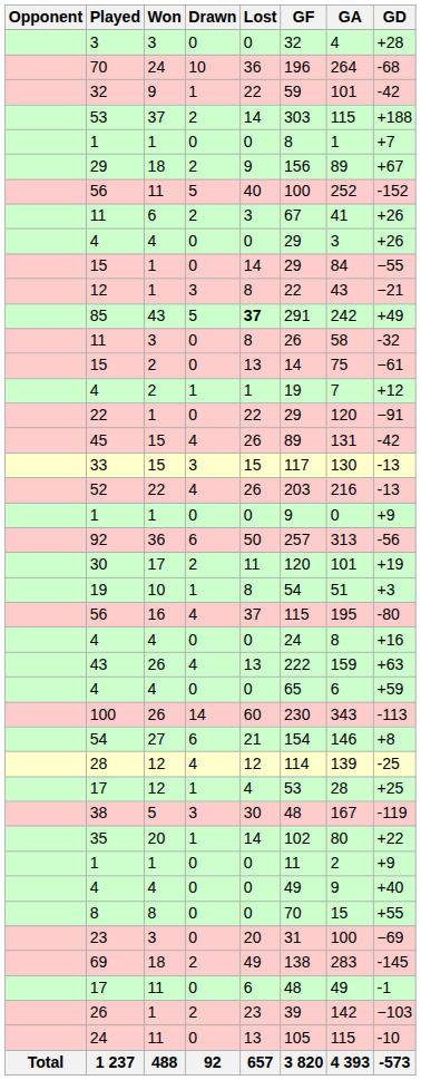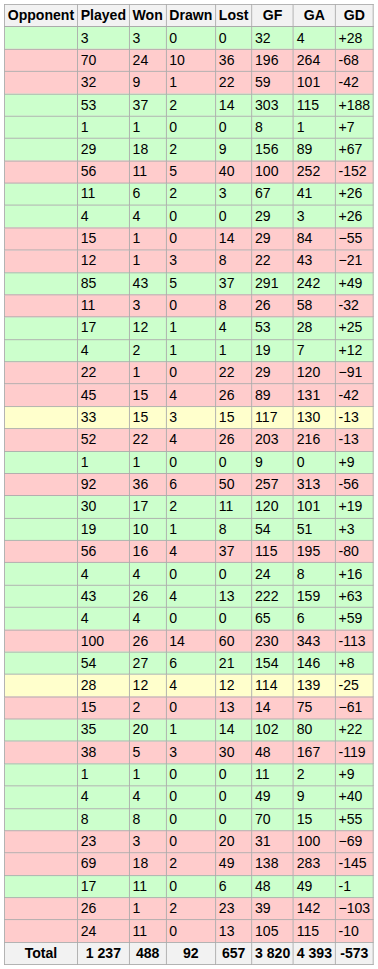 <table class="sortable wikitable">
 <tr>
 <th>Opponent</th>
 <th>Played</th>
 <th>Won</th>
 <th>Drawn</th>
 <th>Lost</th>
 <th>GF</th>
 <th>GA</th>
 <th>GD</th>
 </tr>
 <tr bgcolor="#d0ffd0" align="center">
 </tr>
 <tr bgcolor=#CCFFCC>
 <td></td>
 <td>3</td>
 <td>3</td>
 <td>0</td>
 <td>0</td>
 <td>32</td>
 <td>4</td>
 <td>+28</td>
 </tr>
 <tr bgcolor=#FFCCCC>
 <td></td>
 <td>70</td>
 <td>24</td>
 <td>10</td>
 <td>36</td>
 <td>196</td>
 <td>264</td>
 <td>-68</td>
 </tr>
 <tr bgcolor=#FFCCCC>
 <td></td>
 <td>32</td>
 <td>9</td>
 <td>1</td>
 <td>22</td>
 <td>59</td>
 <td>101</td>
 <td>-42</td>
 </tr>
 <tr bgcolor=#CCFFCC>
 <td></td>
 <td>53</td>
 <td>37</td>
 <td>2</td>
 <td>14</td>
 <td>303</td>
 <td>115</td>
 <td>+188</td>
 </tr>
 <tr bgcolor=#CCFFCC>
 <td><em></em></td>
 <td>1</td>
 <td>1</td>
 <td>0</td>
 <td>0</td>
 <td>8</td>
 <td>1</td>
 <td>+7</td>
 </tr>
 <tr bgcolor=#CCFFCC>
 <td></td>
 <td>29</td>
 <td>18</td>
 <td>2</td>
 <td>9</td>
 <td>156</td>
 <td>89</td>
 <td>+67</td>
 </tr>
 <tr bgcolor=#FFCCCC>
 <td></td>
 <td>56</td>
 <td>11</td>
 <td>5</td>
 <td>40</td>
 <td>100</td>
 <td>252</td>
 <td>-152</td>
 </tr>
 <tr bgcolor=#CCFFCC>
 <td></td>
 <td>11</td>
 <td>6</td>
 <td>2</td>
 <td>3</td>
 <td>67</td>
 <td>41</td>
 <td>+26</td>
 </tr>
 <tr bgcolor=#CCFFCC>
 <td></td>
 <td>4</td>
 <td>4</td>
 <td>0</td>
 <td>0</td>
 <td>29</td>
 <td>3</td>
 <td>+26</td>
 </tr>
 <tr bgcolor=#FFCCCC>
 <td></td>
 <td>15</td>
 <td>1</td>
 <td>0</td>
 <td>14</td>
 <td>29</td>
 <td>84</td>
 <td>−55</td>
 </tr>
 <tr bgcolor=#FFCCCC>
 <td><em></em></td>
 <td>12</td>
 <td>1</td>
 <td>3</td>
 <td>8</td>
 <td>22</td>
 <td>43</td>
 <td>−21</td>
 </tr>
 <tr bgcolor=#CCFFCC>
 <td></td>
 <td>85</td>
 <td>43</td>
 <td>5</td>
-<td><strong>37</strong></td>
+<td>37</td>
 <td>291</td>
 <td>242</td>
 <td>+49</td>
 </tr>
 <tr bgcolor=#FFCCCC>
 <td><em></em></td>
 <td>11</td>
 <td>3</td>
 <td>0</td>
 <td>8</td>
 <td>26</td>
 <td>58</td>
 <td>-32</td>
 </tr>
-<tr bgcolor=#FFCCCC>
-<td></td>
-<td>15</td>
-<td>2</td>
-<td>0</td>
-<td>13</td>
-<td>14</td>
-<td>75</td>
-<td>−61</td>
+<tr bgcolor=#CCFFCC>
+<td><em></em></td>
+<td>17</td>
+<td>12</td>
+<td>1</td>
+<td>4</td>
+<td>53</td>
+<td>28</td>
+<td>+25</td>
 </tr>
 <tr bgcolor=#CCFFCC>
 <td></td>
 <td>4</td>
 <td>2</td>
 <td>1</td>
 <td>1</td>
 <td>19</td>
 <td>7</td>
 <td>+12</td>
 </tr>
 <tr bgcolor=#FFCCCC>
 <td></td>
 <td>22</td>
 <td>1</td>
 <td>0</td>
 <td>22</td>
 <td>29</td>
 <td>120</td>
 <td>−91</td>
 </tr>
 <tr bgcolor=#FFCCCC>
 <td></td>
 <td>45</td>
 <td>15</td>
 <td>4</td>
 <td>26</td>
 <td>89</td>
 <td>131</td>
 <td>-42</td>
 </tr>
 <tr bgcolor=#FFFFCC>
 <td></td>
 <td>33</td>
 <td>15</td>
 <td>3</td>
 <td>15</td>
 <td>117</td>
 <td>130</td>
 <td>-13</td>
 </tr>
 <tr bgcolor=#FFCCCC>
 <td></td>
 <td>52</td>
 <td>22</td>
 <td>4</td>
 <td>26</td>
 <td>203</td>
 <td>216</td>
 <td>-13</td>
 </tr>
 <tr bgcolor=#CCFFCC>
 <td></td>
 <td>1</td>
 <td>1</td>
 <td>0</td>
 <td>0</td>
 <td>9</td>
 <td>0</td>
 <td>+9</td>
 </tr>
 <tr bgcolor=#FFCCCC>
 <td></td>
 <td>92</td>
 <td>36</td>
 <td>6</td>
 <td>50</td>
 <td>257</td>
 <td>313</td>
 <td>-56</td>
 </tr>
 <tr bgcolor=#CCFFCC>
 <td></td>
 <td>30</td>
 <td>17</td>
 <td>2</td>
 <td>11</td>
 <td>120</td>
 <td>101</td>
 <td>+19</td>
 </tr>
 <tr bgcolor=#CCFFCC>
 <td></td>
 <td>19</td>
 <td>10</td>
 <td>1</td>
 <td>8</td>
 <td>54</td>
 <td>51</td>
 <td>+3</td>
 </tr>
 <tr bgcolor=#FFCCCC>
 <td></td>
 <td>56</td>
 <td>16</td>
 <td>4</td>
 <td>37</td>
 <td>115</td>
 <td>195</td>
 <td>-80</td>
 </tr>
 <tr bgcolor=#CCFFCC>
 <td></td>
 <td>4</td>
 <td>4</td>
 <td>0</td>
 <td>0</td>
 <td>24</td>
 <td>8</td>
 <td>+16</td>
 </tr>
 <tr bgcolor=#CCFFCC>
 <td></td>
 <td>43</td>
 <td>26</td>
 <td>4</td>
 <td>13</td>
 <td>222</td>
 <td>159</td>
 <td>+63</td>
 </tr>
 <tr bgcolor=#CCFFCC>
 <td></td>
 <td>4</td>
 <td>4</td>
 <td>0</td>
 <td>0</td>
 <td>65</td>
 <td>6</td>
 <td>+59</td>
 </tr>
 <tr bgcolor=#FFCCCC>
 <td></td>
 <td>100</td>
 <td>26</td>
 <td>14</td>
 <td>60</td>
 <td>230</td>
 <td>343</td>
 <td>-113</td>
 </tr>
 <tr bgcolor=#CCFFCC>
 <td></td>
 <td>54</td>
 <td>27</td>
 <td>6</td>
 <td>21</td>
 <td>154</td>
 <td>146</td>
 <td>+8</td>
 </tr>
 <tr bgcolor=#FFFFCC>
 <td></td>
 <td>28</td>
 <td>12</td>
 <td>4</td>
 <td>12</td>
 <td>114</td>
 <td>139</td>
 <td>-25</td>
 </tr>
+<tr bgcolor=#FFCCCC>
+<td></td>
+<td>15</td>
+<td>2</td>
+<td>0</td>
+<td>13</td>
+<td>14</td>
+<td>75</td>
+<td>−61</td>
+</tr>
 <tr bgcolor=#CCFFCC>
-<td><em></em></td>
-<td>17</td>
-<td>12</td>
+<td></td>
+<td>35</td>
+<td>20</td>
 <td>1</td>
-<td>4</td>
-<td>53</td>
-<td>28</td>
-<td>+25</td>
+<td>14</td>
+<td>102</td>
+<td>80</td>
+<td>+22</td>
 </tr>
 <tr bgcolor=#FFCCCC>
 <td></td>
 <td>38</td>
 <td>5</td>
 <td>3</td>
 <td>30</td>
 <td>48</td>
 <td>167</td>
 <td>-119</td>
-</tr>
-<tr bgcolor=#CCFFCC>
-<td></td>
-<td>35</td>
-<td>20</td>
-<td>1</td>
-<td>14</td>
-<td>102</td>
-<td>80</td>
-<td>+22</td>
 </tr>
 <tr bgcolor=#CCFFCC>
 <td></td>
 <td>1</td>
 <td>1</td>
 <td>0</td>
 <td>0</td>
 <td>11</td>
 <td>2</td>
 <td>+9</td>
 </tr>
 <tr bgcolor=#CCFFCC>
 <td></td>
 <td>4</td>
 <td>4</td>
 <td>0</td>
 <td>0</td>
 <td>49</td>
 <td>9</td>
 <td>+40</td>
 </tr>
 <tr bgcolor=#CCFFCC>
 <td></td>
 <td>8</td>
 <td>8</td>
 <td>0</td>
 <td>0</td>
 <td>70</td>
 <td>15</td>
 <td>+55</td>
 </tr>
 <tr bgcolor=#FFCCCC>
 <td></td>
 <td>23</td>
 <td>3</td>
 <td>0</td>
 <td>20</td>
 <td>31</td>
 <td>100</td>
 <td>−69</td>
 </tr>
 <tr bgcolor=#FFCCCC>
 <td></td>
 <td>69</td>
 <td>18</td>
 <td>2</td>
 <td>49</td>
 <td>138</td>
 <td>283</td>
 <td>-145</td>
 </tr>
 <tr bgcolor=#CCFFCC>
 <td></td>
 <td>17</td>
 <td>11</td>
 <td>0</td>
 <td>6</td>
 <td>48</td>
 <td>49</td>
 <td>-1</td>
 </tr>
 <tr bgcolor=#FFCCCC>
 <td></td>
 <td>26</td>
 <td>1</td>
 <td>2</td>
 <td>23</td>
 <td>39</td>
 <td>142</td>
 <td>−103</td>
 </tr>
 <tr bgcolor=#FFCCCC>
 <td><em></em></td>
 <td>24</td>
 <td>11</td>
 <td>0</td>
 <td>13</td>
 <td>105</td>
 <td>115</td>
 <td>-10</td>
 </tr>
 <tr>
 <th>Total</th>
 <th>1 237</th>
 <th>488</th>
 <th>92</th>
 <th>657</th>
 <th>3 820</th>
 <th>4 393</th>
 <th>-573</th>
 </tr>
 </table>
